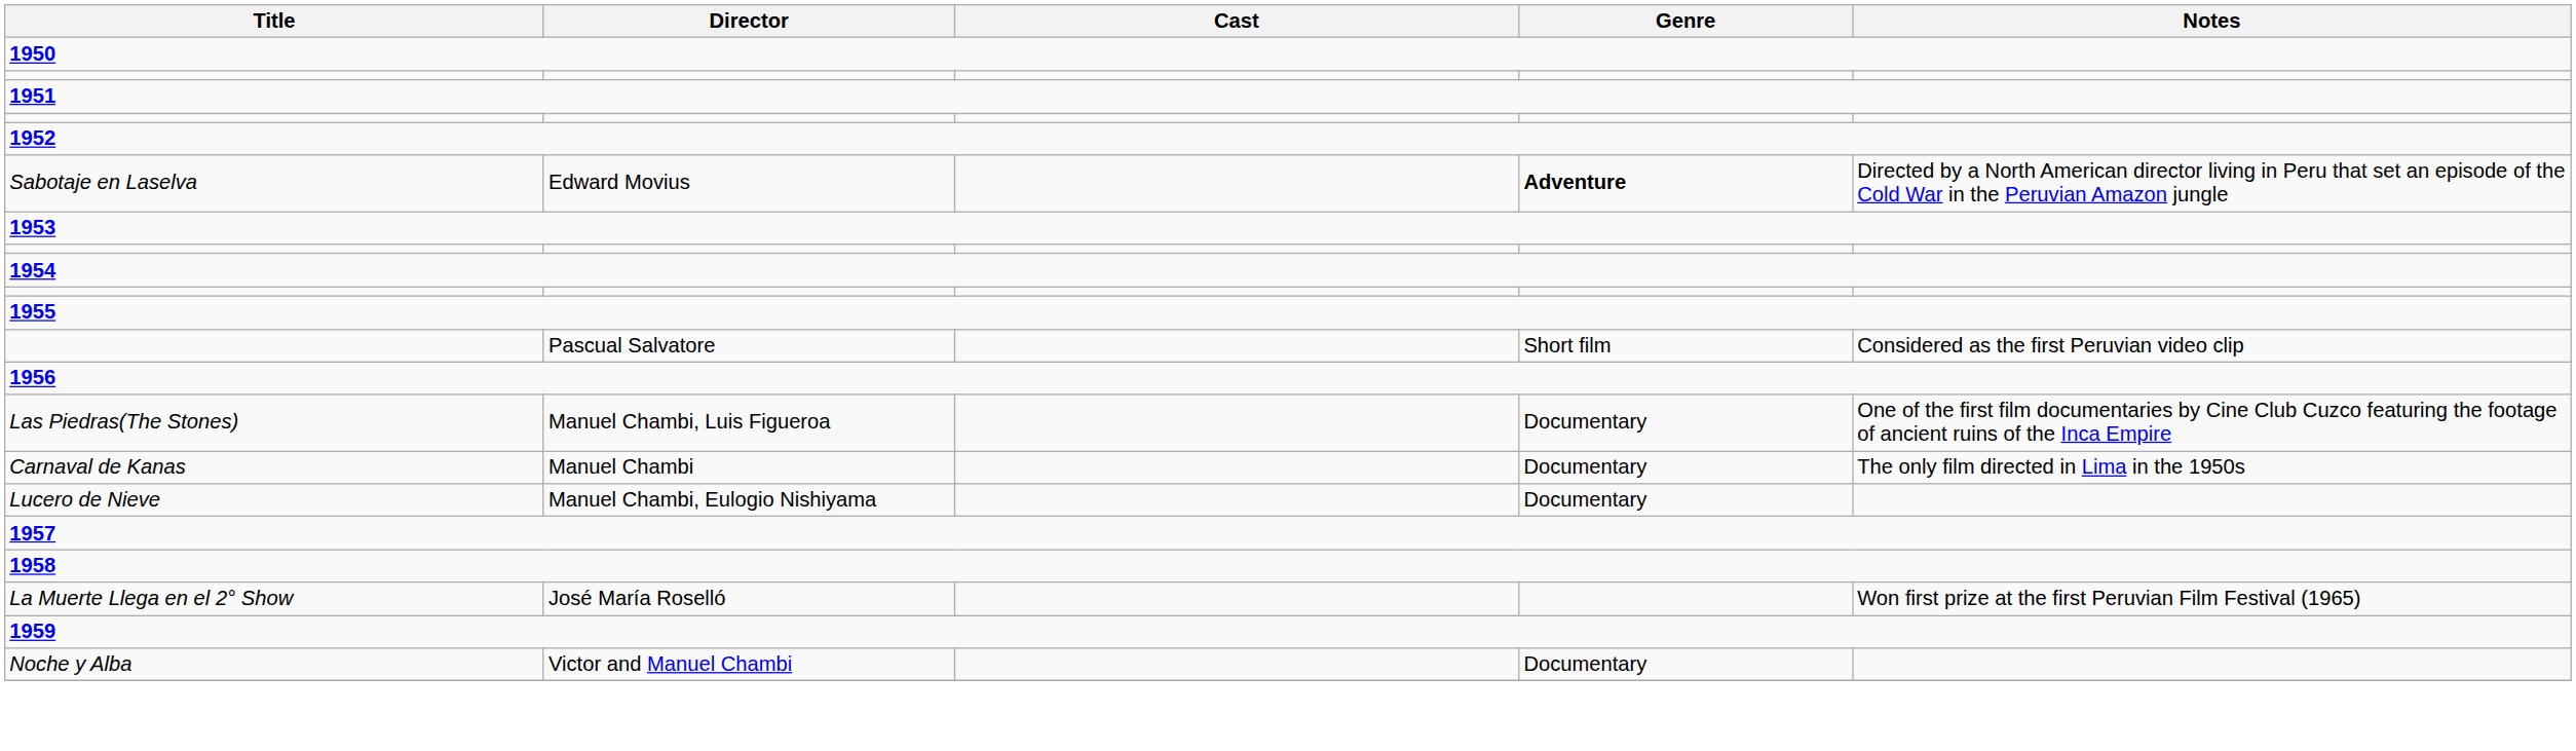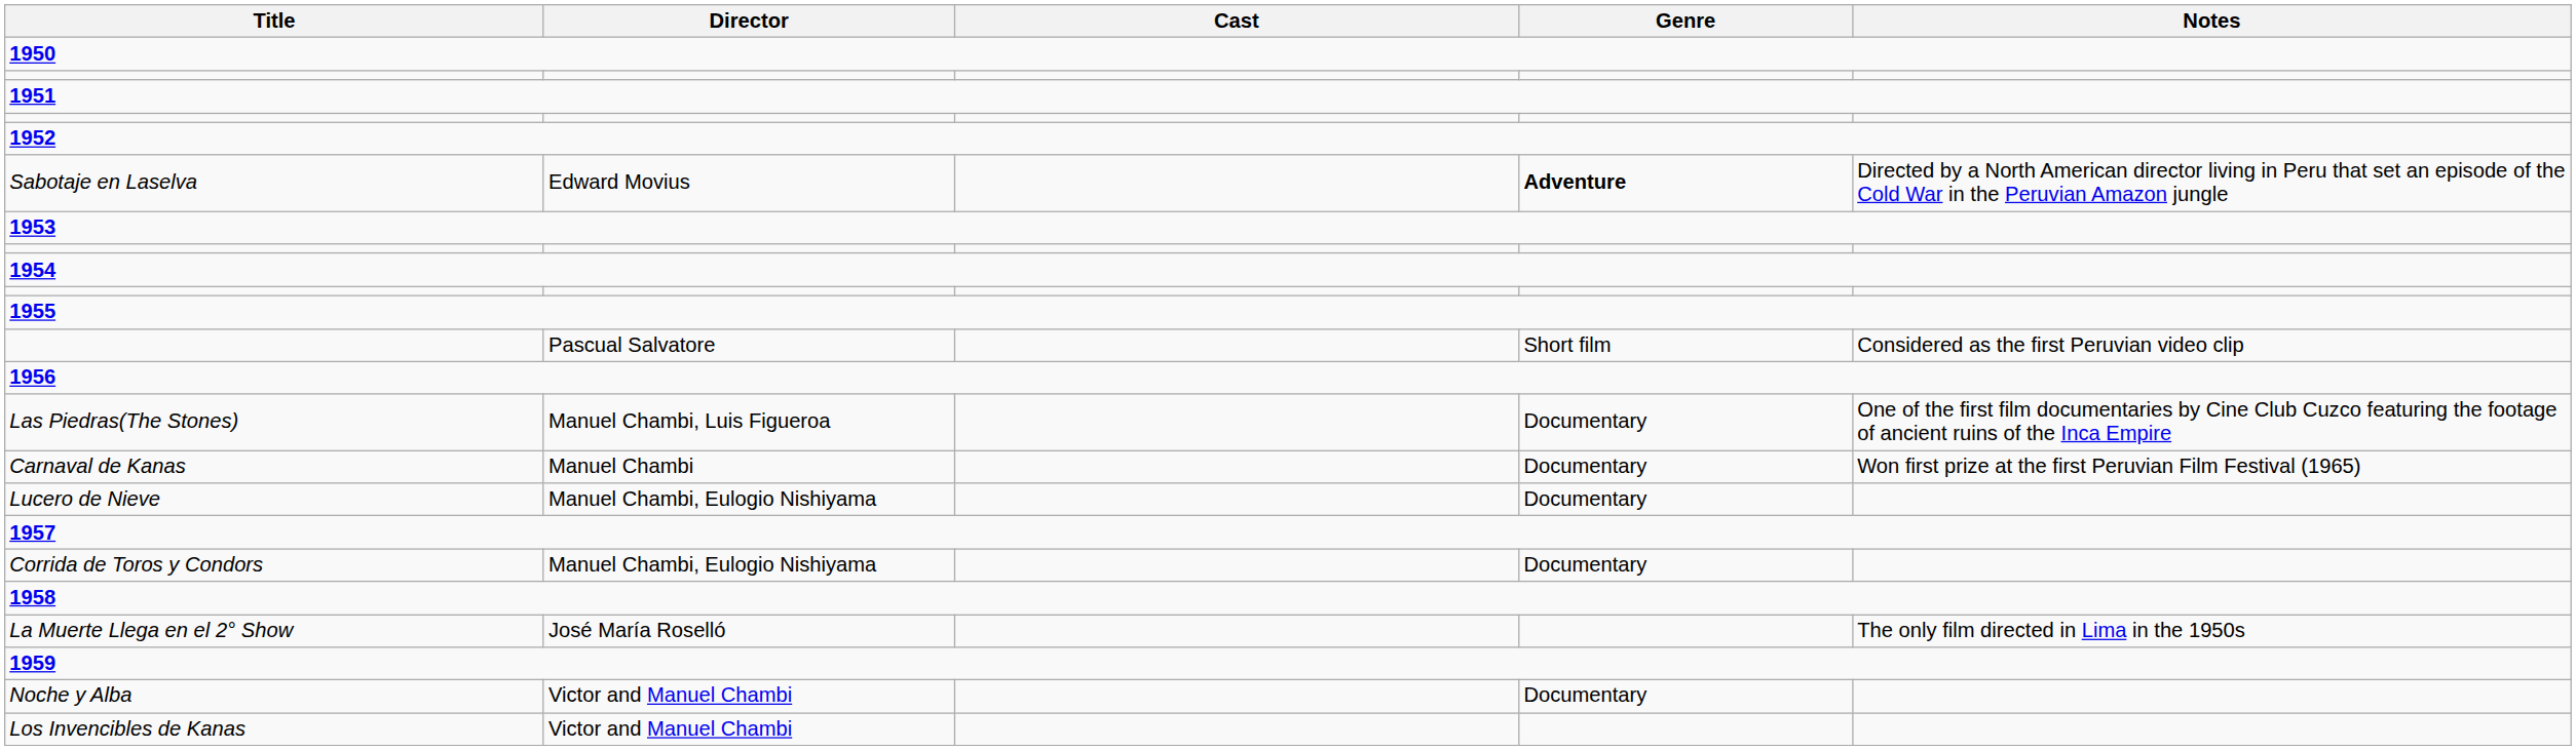 <table class="wikitable" width= "100%">
 <tr>
 <th width=21%>Title</th>
 <th width=16%>Director</th>
 <th width=22%>Cast</th>
 <th width=13%>Genre</th>
 <th width=28%>Notes</th>
 </tr>
 <tr>
 <td colspan="5" ><strong><a href='#'>1950</a></strong></td>
 </tr>
 <tr>
 <td></td>
 <td></td>
 <td></td>
 <td></td>
 <td></td>
 </tr>
 <tr>
 <td colspan="5" ><strong><a href='#'>1951</a></strong></td>
 </tr>
 <tr>
 <td></td>
 <td></td>
 <td></td>
 <td></td>
 <td></td>
 </tr>
 <tr>
 <td colspan="5" ><strong><a href='#'>1952</a></strong></td>
 </tr>
 <tr>
 <td><em>Sabotaje en Laselva</em></td>
 <td>Edward Movius</td>
 <td></td>
 <td><strong>Adventure</strong></td>
 <td>Directed by a North American director living in Peru that set an episode of the <a href='#'>Cold War</a> in the <a href='#'>Peruvian Amazon</a> jungle</td>
 </tr>
 <tr>
 <td colspan="5" ><strong><a href='#'>1953</a></strong></td>
 </tr>
 <tr>
 <td></td>
 <td></td>
 <td></td>
 <td></td>
 <td></td>
 </tr>
 <tr>
 <td colspan="5" ><strong><a href='#'>1954</a></strong></td>
 </tr>
 <tr>
 <td></td>
 <td></td>
 <td></td>
 <td></td>
 <td></td>
 </tr>
 <tr>
 <td colspan="5" ><strong><a href='#'>1955</a></strong></td>
 </tr>
 <tr>
 <td></td>
 <td>Pascual Salvatore</td>
 <td></td>
 <td>Short film</td>
 <td>Considered as the first Peruvian video clip</td>
 </tr>
 <tr>
 <td colspan="5" ><strong><a href='#'>1956</a></strong></td>
 </tr>
 <tr>
 <td><em>Las Piedras(The Stones)</em></td>
 <td>Manuel Chambi, Luis Figueroa</td>
 <td></td>
 <td>Documentary</td>
 <td>One of the first film documentaries by Cine Club Cuzco featuring the footage of ancient ruins of the <a href='#'>Inca Empire</a></td>
 </tr>
 <tr>
 <td><em>Carnaval de Kanas</em></td>
 <td>Manuel Chambi</td>
 <td></td>
 <td>Documentary</td>
-<td>The only film directed in <a href='#'>Lima</a> in the 1950s</td>
+<td>Won first prize at the first Peruvian Film Festival (1965)</td>
 </tr>
 <tr>
 <td><em>Lucero de Nieve</em></td>
 <td>Manuel Chambi, Eulogio Nishiyama</td>
 <td></td>
 <td>Documentary</td>
 <td></td>
 </tr>
 <tr>
 <td colspan="5" ><strong><a href='#'>1957</a></strong></td>
 </tr>
 <tr>
+<td><em>Corrida de Toros y Condors</em></td>
+<td>Manuel Chambi, Eulogio Nishiyama</td>
+<td></td>
+<td>Documentary</td>
+<td></td>
+</tr>
+<tr>
 <td colspan="5" ><strong><a href='#'>1958</a></strong></td>
 </tr>
 <tr>
 <td><em>La Muerte Llega en el 2° Show</em></td>
 <td>José María Roselló</td>
 <td></td>
 <td></td>
-<td>Won first prize at the first Peruvian Film Festival (1965)</td>
+<td>The only film directed in <a href='#'>Lima</a> in the 1950s</td>
 </tr>
 <tr>
 <td colspan="5" ><strong><a href='#'>1959</a></strong></td>
 </tr>
 <tr>
 <td><em>Noche y Alba</em></td>
 <td>Victor and <a href='#'>Manuel Chambi</a></td>
 <td></td>
 <td>Documentary</td>
 <td></td>
 </tr>
 <tr>
+<td><em>Los Invencibles de Kanas</em></td>
+<td>Victor and <a href='#'>Manuel Chambi</a></td>
+<td></td>
+<td></td>
+<td></td>
+</tr>
+<tr>
 </tr>
 </table>
